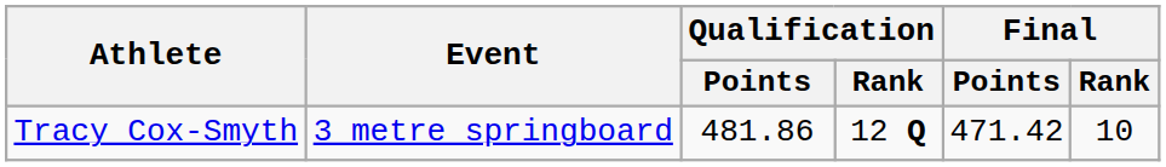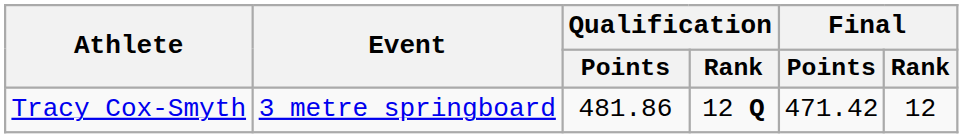 <table class="wikitable" style="font-size:90%">
 <tr>
 <th rowspan=2>Athlete</th>
 <th rowspan=2>Event</th>
 <th colspan=2>Qualification</th>
 <th colspan=2>Final</th>
 </tr>
 <tr style="font-size:95%">
 <th>Points</th>
 <th>Rank</th>
 <th>Points</th>
 <th>Rank</th>
 </tr>
 <tr align=center>
 <td align=left><a href='#'>Tracy Cox-Smyth</a></td>
 <td align=left><a href='#'>3 metre springboard</a></td>
 <td>481.86</td>
 <td>12 <strong>Q</strong></td>
 <td>471.42</td>
-<td>10</td>
+<td>12</td>
 </tr>
 </table>
